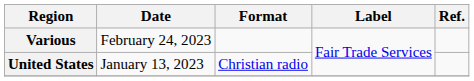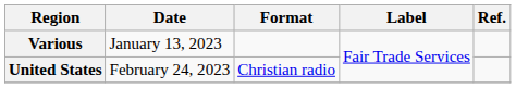 <table class="wikitable plainrowheaders">
 <tr>
 <th scope="col">Region</th>
 <th scope="col">Date</th>
 <th scope="col">Format</th>
 <th scope="col">Label</th>
 <th scope="col">Ref.</th>
 </tr>
 <tr>
 <th scope="row">Various</th>
-<td>February 24, 2023</td>
+<td>January 13, 2023</td>
 <td></td>
 <td rowspan="2"><a href='#'>Fair Trade Services</a></td>
 <td></td>
 </tr>
 <tr>
 <th scope="row">United States</th>
-<td>January 13, 2023</td>
+<td>February 24, 2023</td>
 <td><a href='#'>Christian radio</a></td>
 <td></td>
 </tr>
 <tr>
 </tr>
 </table>
